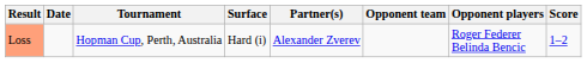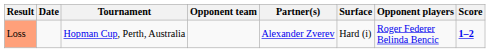 <table class="sortable wikitable">
 <tr>
 <th>Result</th>
 <th>Date</th>
 <th>Tournament</th>
+<th>Opponent team</th>
+<th>Partner(s)</th>
 <th>Surface</th>
-<th>Partner(s)</th>
-<th>Opponent team</th>
 <th>Opponent players</th>
 <th class="unsortable">Score</th>
 </tr>
 <tr>
 <td style="background:#ffa07a;">Loss</td>
 <td><a href='#'></a></td>
 <td><a href='#'>Hopman Cup</a>, Perth, Australia</td>
+<td></td>
+<td><a href='#'>Alexander Zverev</a></td>
 <td>Hard (i)</td>
-<td><a href='#'>Alexander Zverev</a></td>
-<td></td>
 <td><a href='#'>Roger Federer</a> <br> <a href='#'>Belinda Bencic</a></td>
-<td><a href='#'>1–2</a></td>
+<td><strong><a href='#'>1–2</a></strong></td>
 </tr>
 </table>
